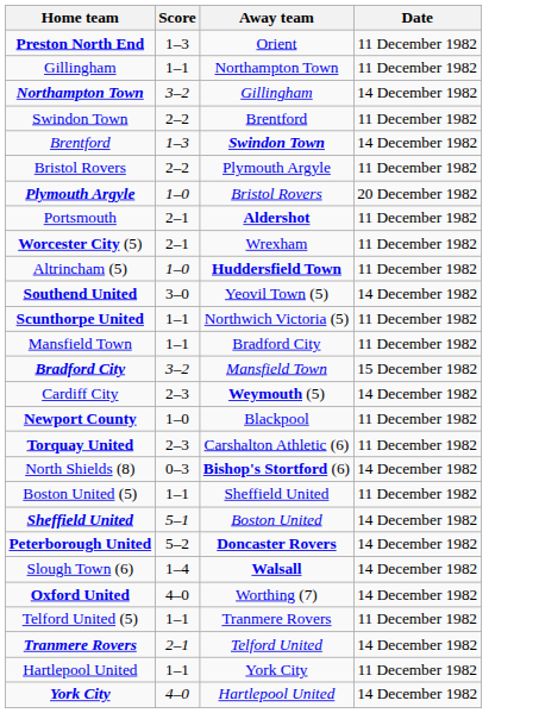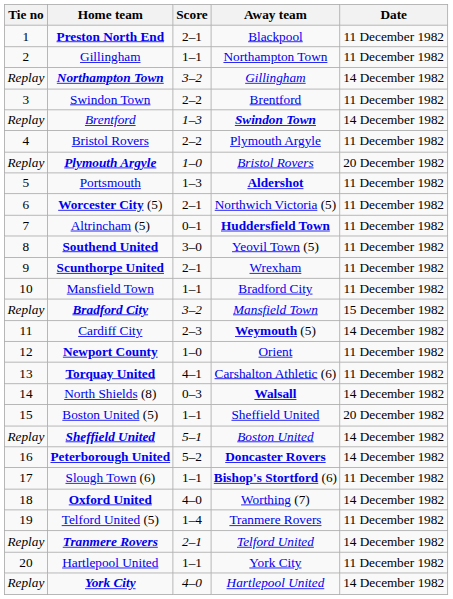 <table class="wikitable" style="text-align: center">
 <tr>
+<th>Tie no</th>
 <th>Home team</th>
 <th>Score</th>
 <th>Away team</th>
 <th>Date</th>
 </tr>
 <tr>
+<td>1</td>
 <td><strong><a href='#'>Preston North End</a></strong></td>
-<td>1–3</td>
-<td><a href='#'>Orient</a></td>
+<td>2–1</td>
+<td><a href='#'>Blackpool</a></td>
 <td>11 December 1982</td>
 </tr>
 <tr>
+<td>2</td>
 <td><a href='#'>Gillingham</a></td>
 <td>1–1</td>
 <td><a href='#'>Northampton Town</a></td>
 <td>11 December 1982</td>
 </tr>
 <tr>
+<td><em>Replay</em></td>
 <td><strong><em><a href='#'>Northampton Town</a></em></strong></td>
 <td><em>3–2</em></td>
 <td><em><a href='#'>Gillingham</a></em></td>
 <td>14 December 1982</td>
 </tr>
 <tr>
+<td>3</td>
 <td><a href='#'>Swindon Town</a></td>
 <td>2–2</td>
 <td><a href='#'>Brentford</a></td>
 <td>11 December 1982</td>
 </tr>
 <tr>
+<td><em>Replay</em></td>
 <td><em><a href='#'>Brentford</a></em></td>
 <td><em>1–3</em></td>
 <td><strong><em><a href='#'>Swindon Town</a></em></strong></td>
 <td>14 December 1982</td>
 </tr>
 <tr>
+<td>4</td>
 <td><a href='#'>Bristol Rovers</a></td>
 <td>2–2</td>
 <td><a href='#'>Plymouth Argyle</a></td>
 <td>11 December 1982</td>
 </tr>
 <tr>
+<td><em>Replay</em></td>
 <td><strong><em><a href='#'>Plymouth Argyle</a></em></strong></td>
 <td><em>1–0</em></td>
 <td><em><a href='#'>Bristol Rovers</a></em></td>
 <td>20 December 1982</td>
 </tr>
 <tr>
+<td>5</td>
 <td><a href='#'>Portsmouth</a></td>
-<td>2–1</td>
+<td>1–3</td>
 <td><strong><a href='#'>Aldershot</a></strong></td>
 <td>11 December 1982</td>
 </tr>
 <tr>
+<td>6</td>
 <td><strong><a href='#'>Worcester City</a></strong> (5)</td>
+<td>2–1</td>
+<td><a href='#'>Northwich Victoria</a> (5)</td>
+<td>11 December 1982</td>
+</tr>
+<tr>
+<td>7</td>
+<td><a href='#'>Altrincham</a> (5)</td>
+<td>0–1</td>
+<td><strong><a href='#'>Huddersfield Town</a></strong></td>
+<td>11 December 1982</td>
+</tr>
+<tr>
+<td>8</td>
+<td><strong><a href='#'>Southend United</a></strong></td>
+<td>3–0</td>
+<td><a href='#'>Yeovil Town</a> (5)</td>
+<td>11 December 1982</td>
+</tr>
+<tr>
+<td>9</td>
+<td><strong><a href='#'>Scunthorpe United</a></strong></td>
 <td>2–1</td>
 <td><a href='#'>Wrexham</a></td>
 <td>11 December 1982</td>
 </tr>
 <tr>
-<td><a href='#'>Altrincham</a> (5)</td>
-<td><em>1–0</em></td>
-<td><strong><a href='#'>Huddersfield Town</a></strong></td>
-<td>11 December 1982</td>
-</tr>
-<tr>
-<td><strong><a href='#'>Southend United</a></strong></td>
-<td>3–0</td>
-<td><a href='#'>Yeovil Town</a> (5)</td>
-<td>14 December 1982</td>
-</tr>
-<tr>
-<td><strong><a href='#'>Scunthorpe United</a></strong></td>
-<td>1–1</td>
-<td><a href='#'>Northwich Victoria</a> (5)</td>
-<td>11 December 1982</td>
-</tr>
-<tr>
+<td>10</td>
 <td><a href='#'>Mansfield Town</a></td>
 <td>1–1</td>
 <td><a href='#'>Bradford City</a></td>
 <td>11 December 1982</td>
 </tr>
 <tr>
+<td><em>Replay</em></td>
 <td><strong><em><a href='#'>Bradford City</a></em></strong></td>
 <td><em>3–2</em></td>
 <td><em><a href='#'>Mansfield Town</a></em></td>
 <td>15 December 1982</td>
 </tr>
 <tr>
+<td>11</td>
 <td><a href='#'>Cardiff City</a></td>
 <td>2–3</td>
 <td><strong><a href='#'>Weymouth</a></strong> (5)</td>
 <td>14 December 1982</td>
 </tr>
 <tr>
+<td>12</td>
 <td><strong><a href='#'>Newport County</a></strong></td>
 <td>1–0</td>
-<td><a href='#'>Blackpool</a></td>
+<td><a href='#'>Orient</a></td>
 <td>11 December 1982</td>
 </tr>
 <tr>
+<td>13</td>
 <td><strong><a href='#'>Torquay United</a></strong></td>
-<td>2–3</td>
+<td>4–1</td>
 <td><a href='#'>Carshalton Athletic</a> (6)</td>
 <td>11 December 1982</td>
 </tr>
 <tr>
+<td>14</td>
 <td><a href='#'>North Shields</a> (8)</td>
 <td>0–3</td>
-<td><strong><a href='#'>Bishop's Stortford</a></strong> (6)</td>
+<td><strong><a href='#'>Walsall</a></strong></td>
 <td>14 December 1982</td>
 </tr>
 <tr>
+<td>15</td>
 <td><a href='#'>Boston United</a> (5)</td>
 <td>1–1</td>
 <td><a href='#'>Sheffield United</a></td>
-<td>11 December 1982</td>
+<td>20 December 1982</td>
 </tr>
 <tr>
+<td><em>Replay</em></td>
 <td><strong><em><a href='#'>Sheffield United</a></em></strong></td>
 <td><em>5–1</em></td>
 <td><em><a href='#'>Boston United</a></em></td>
 <td>14 December 1982</td>
 </tr>
 <tr>
+<td>16</td>
 <td><strong><a href='#'>Peterborough United</a></strong></td>
 <td>5–2</td>
 <td><strong><a href='#'>Doncaster Rovers</a></strong></td>
 <td>14 December 1982</td>
 </tr>
 <tr>
+<td>17</td>
 <td><a href='#'>Slough Town</a> (6)</td>
-<td>1–4</td>
-<td><strong><a href='#'>Walsall</a></strong></td>
-<td>14 December 1982</td>
+<td>1–1</td>
+<td><strong><a href='#'>Bishop's Stortford</a></strong> (6)</td>
+<td>11 December 1982</td>
 </tr>
 <tr>
+<td>18</td>
 <td><strong><a href='#'>Oxford United</a></strong></td>
 <td>4–0</td>
 <td><a href='#'>Worthing</a> (7)</td>
 <td>14 December 1982</td>
 </tr>
 <tr>
+<td>19</td>
 <td><a href='#'>Telford United</a> (5)</td>
-<td>1–1</td>
+<td>1–4</td>
 <td><a href='#'>Tranmere Rovers</a></td>
 <td>11 December 1982</td>
 </tr>
 <tr>
+<td><em>Replay</em></td>
 <td><strong><em><a href='#'>Tranmere Rovers</a></em></strong></td>
 <td><em>2–1</em></td>
 <td><em><a href='#'>Telford United</a></em></td>
 <td>14 December 1982</td>
 </tr>
 <tr>
+<td>20</td>
 <td><a href='#'>Hartlepool United</a></td>
 <td>1–1</td>
 <td><a href='#'>York City</a></td>
 <td>11 December 1982</td>
 </tr>
 <tr>
+<td><em>Replay</em></td>
 <td><strong><em><a href='#'>York City</a></em></strong></td>
 <td><em>4–0</em></td>
 <td><em><a href='#'>Hartlepool United</a></em></td>
 <td>14 December 1982</td>
 </tr>
 </table>
